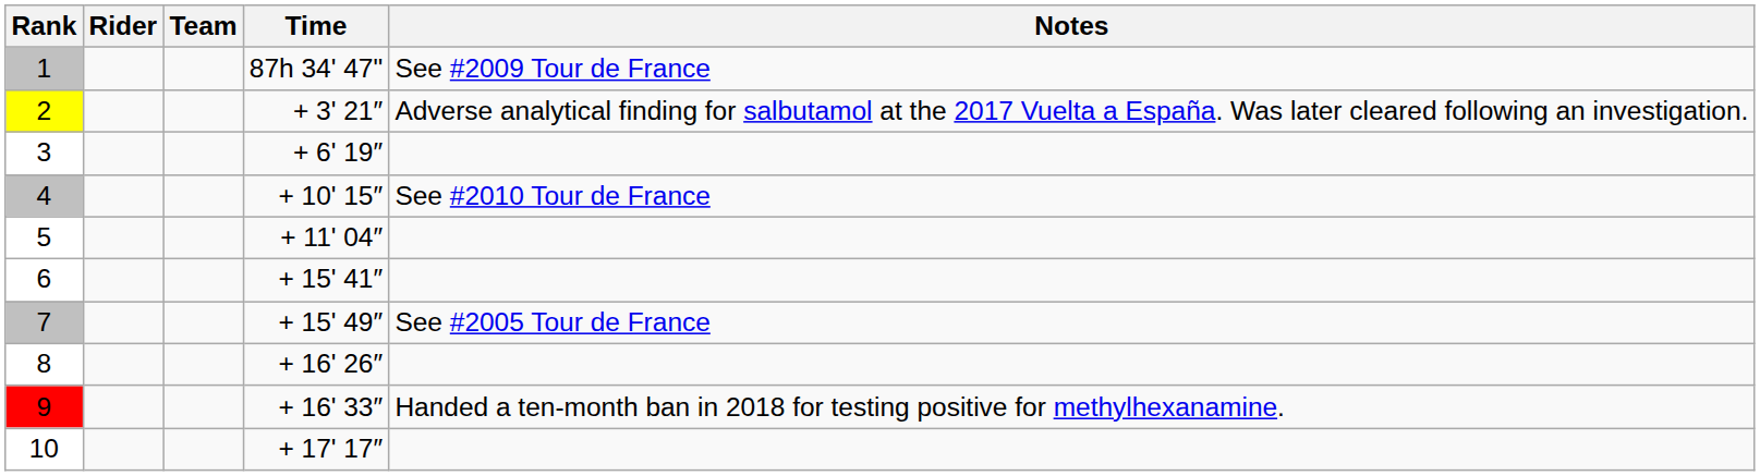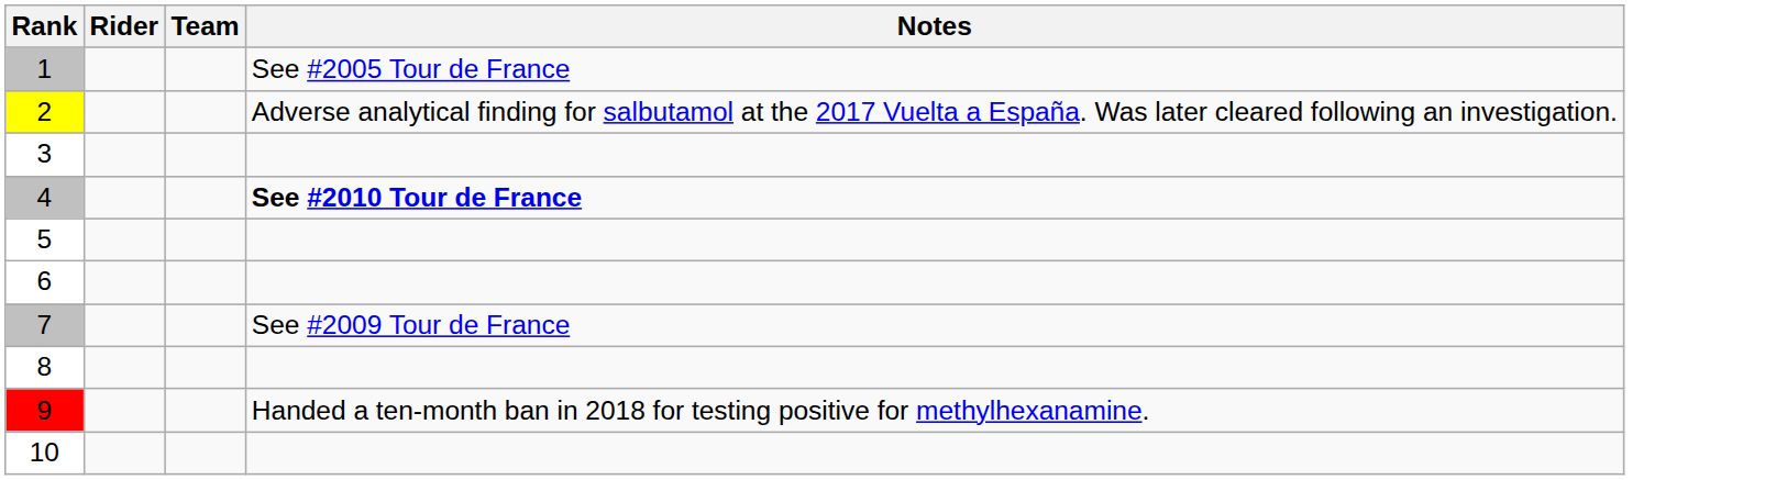 <table class="wikitable">
 <tr>
 <th>Rank</th>
 <th>Rider</th>
 <th>Team</th>
-<th>Time</th>
 <th>Notes</th>
 </tr>
 <tr>
 <td style="text-align:center;background:silver">1</td>
 <td nowrap></td>
 <td></td>
-<td style="text-align:right;" nowrap>87h 34' 47"</td>
-<td>See <a href='#'>#2009 Tour de France</a></td>
+<td>See <a href='#'>#2005 Tour de France</a></td>
 </tr>
 <tr>
 <td style="text-align:center;background:yellow;">2</td>
 <td nowrap></td>
 <td></td>
-<td style="text-align:right;">+ 3' 21″</td>
 <td>Adverse analytical finding for <a href='#'>salbutamol</a> at the <a href='#'>2017 Vuelta a España</a>. Was later cleared following an investigation.</td>
 </tr>
 <tr>
 <td style="text-align:center;background:white">3</td>
 <td nowrap></td>
 <td></td>
-<td style="text-align:right;">+ 6' 19″</td>
 <td></td>
 </tr>
 <tr>
 <td style="text-align:center;background:silver">4</td>
 <td nowrap></td>
 <td></td>
-<td style="text-align:right;">+ 10' 15″</td>
-<td>See <a href='#'>#2010 Tour de France</a></td>
+<td><strong>See <a href='#'>#2010 Tour de France</a></strong></td>
 </tr>
 <tr>
 <td style="text-align:center;background:white">5</td>
 <td nowrap></td>
 <td></td>
-<td style="text-align:right;">+ 11' 04″</td>
 <td></td>
 </tr>
 <tr>
 <td style="text-align:center;background:white">6</td>
 <td nowrap></td>
 <td></td>
-<td style="text-align:right;">+ 15' 41″</td>
 <td></td>
 </tr>
 <tr>
 <td style="text-align:center;background:silver">7</td>
 <td nowrap></td>
 <td></td>
-<td style="text-align:right;">+ 15' 49″</td>
-<td>See <a href='#'>#2005 Tour de France</a></td>
+<td>See <a href='#'>#2009 Tour de France</a></td>
 </tr>
 <tr>
 <td style="text-align:center;background:white">8</td>
 <td nowrap></td>
 <td></td>
-<td style="text-align:right;">+ 16' 26″</td>
 <td></td>
 </tr>
 <tr>
 <td style="text-align:center;background:red">9</td>
 <td nowrap></td>
 <td></td>
-<td style="text-align:right;">+ 16' 33″</td>
 <td>Handed a ten-month ban in 2018 for testing positive for <a href='#'>methylhexanamine</a>.</td>
 </tr>
 <tr>
 <td style="text-align:center;background:white">10</td>
 <td nowrap></td>
 <td></td>
-<td style="text-align:right;">+ 17' 17″</td>
 <td></td>
 </tr>
 </table>
